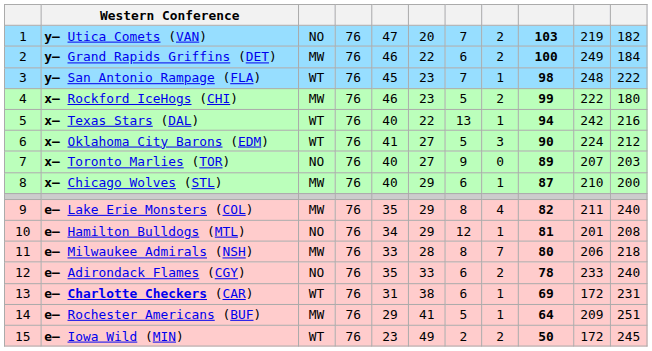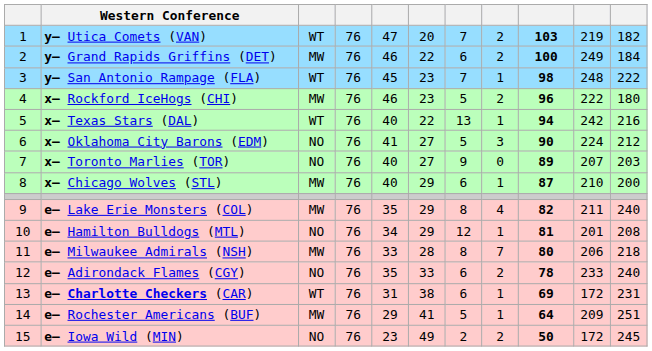 <table class="wikitable" style="text-align:center; width:50em">
 <tr bgcolor="#DDDDFF">
 <th width="5%"></th>
 <th width="35%">Western Conference</th>
 <th width="5%"></th>
 <th width="5%"></th>
 <th width="5%"></th>
 <th width="5%"></th>
 <th width="5%"></th>
 <th width="5%"></th>
 <th width="7.5%"></th>
 <th width="5%"></th>
 <th width="5%"></th>
 </tr>
 <tr bgcolor="#97DEFF">
 <td>1</td>
 <td align=left><strong>y–</strong> <a href='#'>Utica Comets</a> (<a href='#'>VAN</a>)</td>
-<td>NO</td>
+<td>WT</td>
 <td>76</td>
 <td>47</td>
 <td>20</td>
 <td>7</td>
 <td>2</td>
 <td><strong>103</strong></td>
 <td>219</td>
 <td>182</td>
 </tr>
 <tr bgcolor="#97DEFF">
 <td>2</td>
 <td align=left><strong>y–</strong> <a href='#'>Grand Rapids Griffins</a> (<a href='#'>DET</a>)</td>
 <td>MW</td>
 <td>76</td>
 <td>46</td>
 <td>22</td>
 <td>6</td>
 <td>2</td>
 <td><strong>100</strong></td>
 <td>249</td>
 <td>184</td>
 </tr>
 <tr bgcolor="#97DEFF">
 <td>3</td>
 <td align=left><strong>y–</strong> <a href='#'>San Antonio Rampage</a> (<a href='#'>FLA</a>)</td>
 <td>WT</td>
 <td>76</td>
 <td>45</td>
 <td>23</td>
 <td>7</td>
 <td>1</td>
 <td><strong>98</strong></td>
 <td>248</td>
 <td>222</td>
 </tr>
 <tr bgcolor="#bbffbb">
 <td>4</td>
 <td align=left><strong>x–</strong> <a href='#'>Rockford IceHogs</a> (<a href='#'>CHI</a>)</td>
 <td>MW</td>
 <td>76</td>
 <td>46</td>
 <td>23</td>
 <td>5</td>
 <td>2</td>
-<td><strong>99</strong></td>
+<td><strong>96</strong></td>
 <td>222</td>
 <td>180</td>
 </tr>
 <tr bgcolor="#bbffbb">
 <td>5</td>
 <td align=left><strong>x–</strong> <a href='#'>Texas Stars</a> (<a href='#'>DAL</a>)</td>
 <td>WT</td>
 <td>76</td>
 <td>40</td>
 <td>22</td>
 <td>13</td>
 <td>1</td>
 <td><strong>94</strong></td>
 <td>242</td>
 <td>216</td>
 </tr>
 <tr bgcolor="#bbffbb">
 <td>6</td>
 <td align=left><strong>x–</strong> <a href='#'>Oklahoma City Barons</a> (<a href='#'>EDM</a>)</td>
-<td>WT</td>
+<td>NO</td>
 <td>76</td>
 <td>41</td>
 <td>27</td>
 <td>5</td>
 <td>3</td>
 <td><strong>90</strong></td>
 <td>224</td>
 <td>212</td>
 </tr>
 <tr bgcolor="#bbffbb">
 <td>7</td>
 <td align=left><strong>x–</strong> <a href='#'>Toronto Marlies</a> (<a href='#'>TOR</a>)</td>
 <td>NO</td>
 <td>76</td>
 <td>40</td>
 <td>27</td>
 <td>9</td>
 <td>0</td>
 <td><strong>89</strong></td>
 <td>207</td>
 <td>203</td>
 </tr>
 <tr bgcolor="#bbffbb">
 <td>8</td>
 <td align=left><strong>x–</strong> <a href='#'>Chicago Wolves</a> (<a href='#'>STL</a>)</td>
 <td>MW</td>
 <td>76</td>
 <td>40</td>
 <td>29</td>
 <td>6</td>
 <td>1</td>
 <td><strong>87</strong></td>
 <td>210</td>
 <td>200</td>
 </tr>
 <tr bgcolor="#cccccc">
 <td></td>
 <td></td>
 <td></td>
 <td></td>
 <td></td>
 <td></td>
 <td></td>
 <td></td>
 <td></td>
 <td></td>
 <td></td>
 </tr>
 <tr bgcolor="#ffcccc">
 <td>9</td>
 <td align=left><strong>e–</strong> <a href='#'>Lake Erie Monsters</a> (<a href='#'>COL</a>)</td>
 <td>MW</td>
 <td>76</td>
 <td>35</td>
 <td>29</td>
 <td>8</td>
 <td>4</td>
 <td><strong>82</strong></td>
 <td>211</td>
 <td>240</td>
 </tr>
 <tr bgcolor="#ffcccc">
 <td>10</td>
 <td align=left><strong>e–</strong> <a href='#'>Hamilton Bulldogs</a> (<a href='#'>MTL</a>)</td>
 <td>NO</td>
 <td>76</td>
 <td>34</td>
 <td>29</td>
 <td>12</td>
 <td>1</td>
 <td><strong>81</strong></td>
 <td>201</td>
 <td>208</td>
 </tr>
 <tr bgcolor="#ffcccc">
 <td>11</td>
 <td align=left><strong>e–</strong> <a href='#'>Milwaukee Admirals</a> (<a href='#'>NSH</a>)</td>
 <td>MW</td>
 <td>76</td>
 <td>33</td>
 <td>28</td>
 <td>8</td>
 <td>7</td>
 <td><strong>80</strong></td>
 <td>206</td>
 <td>218</td>
 </tr>
 <tr bgcolor="#ffcccc">
 <td>12</td>
 <td align=left><strong>e–</strong> <a href='#'>Adirondack Flames</a> (<a href='#'>CGY</a>)</td>
 <td>NO</td>
 <td>76</td>
 <td>35</td>
 <td>33</td>
 <td>6</td>
 <td>2</td>
 <td><strong>78</strong></td>
 <td>233</td>
 <td>240</td>
 </tr>
 <tr bgcolor="#ffcccc">
 <td>13</td>
 <td align=left><strong>e–</strong> <strong><a href='#'>Charlotte Checkers</a></strong> (<a href='#'>CAR</a>)</td>
 <td>WT</td>
 <td>76</td>
 <td>31</td>
 <td>38</td>
 <td>6</td>
 <td>1</td>
 <td><strong>69</strong></td>
 <td>172</td>
 <td>231</td>
 </tr>
 <tr bgcolor="#ffcccc">
 <td>14</td>
 <td align=left><strong>e–</strong> <a href='#'>Rochester Americans</a> (<a href='#'>BUF</a>)</td>
 <td>MW</td>
 <td>76</td>
 <td>29</td>
 <td>41</td>
 <td>5</td>
 <td>1</td>
 <td><strong>64</strong></td>
 <td>209</td>
 <td>251</td>
 </tr>
 <tr bgcolor="#ffcccc">
 <td>15</td>
 <td align=left><strong>e–</strong> <a href='#'>Iowa Wild</a> (<a href='#'>MIN</a>)</td>
-<td>WT</td>
+<td>NO</td>
 <td>76</td>
 <td>23</td>
 <td>49</td>
 <td>2</td>
 <td>2</td>
 <td><strong>50</strong></td>
 <td>172</td>
 <td>245</td>
 </tr>
 </table>
